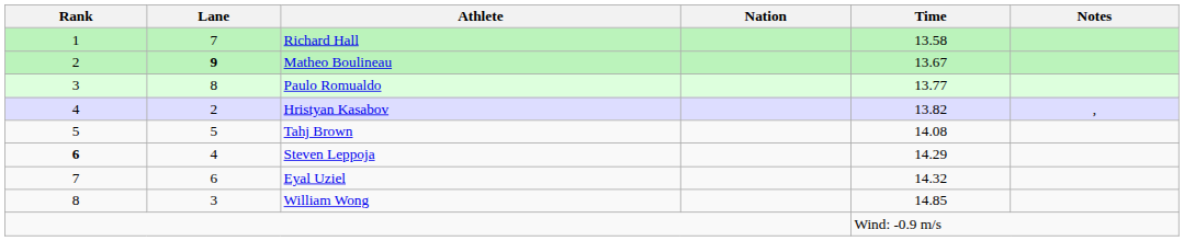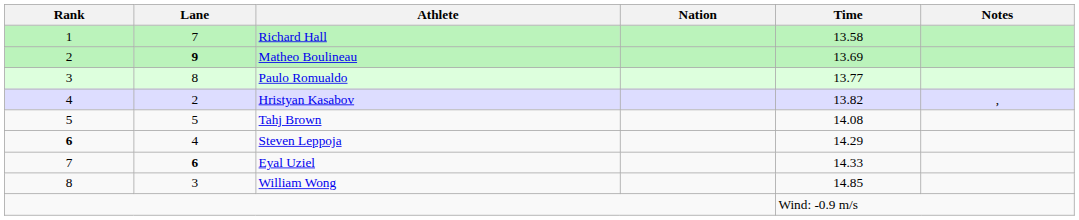 <table class="wikitable sortable" style="text-align:center;width: 65%;">
 <tr>
 <th scope="col">Rank</th>
 <th scope="col">Lane</th>
 <th scope="col">Athlete</th>
 <th scope="col">Nation</th>
 <th scope="col">Time</th>
 <th scope="col">Notes</th>
 </tr>
 <tr bgcolor=bbf3bb>
 <td>1</td>
 <td>7</td>
 <td align=left><a href='#'>Richard Hall</a></td>
 <td align=left></td>
 <td>13.58</td>
 <td></td>
 </tr>
 <tr bgcolor=bbf3bb>
 <td>2</td>
 <td><strong>9</strong></td>
 <td align=left><a href='#'>Matheo Boulineau</a></td>
 <td align=left></td>
-<td>13.67</td>
+<td>13.69</td>
 <td></td>
 </tr>
 <tr bgcolor=ddffdd>
 <td>3</td>
 <td>8</td>
 <td align=left><a href='#'>Paulo Romualdo</a></td>
 <td align=left></td>
 <td>13.77</td>
 <td></td>
 </tr>
 <tr bgcolor=ddddff>
 <td>4</td>
 <td>2</td>
 <td align=left><a href='#'>Hristyan Kasabov</a></td>
 <td align=left></td>
 <td>13.82</td>
 <td>, </td>
 </tr>
 <tr>
 <td>5</td>
 <td>5</td>
 <td align=left><a href='#'>Tahj Brown</a></td>
 <td align=left></td>
 <td>14.08</td>
 <td></td>
 </tr>
 <tr>
 <td><strong>6</strong></td>
 <td>4</td>
 <td align=left><a href='#'>Steven Leppoja</a></td>
 <td align=left></td>
 <td>14.29</td>
 <td></td>
 </tr>
 <tr>
 <td>7</td>
-<td>6</td>
+<td><strong>6</strong></td>
 <td align=left><a href='#'>Eyal Uziel</a></td>
 <td align=left></td>
-<td>14.32</td>
+<td>14.33</td>
 <td></td>
 </tr>
 <tr>
 <td>8</td>
 <td>3</td>
 <td align=left><a href='#'>William Wong</a></td>
 <td align=left></td>
 <td>14.85</td>
 <td></td>
 </tr>
 <tr class="sortbottom">
 <td colspan="4"></td>
 <td colspan="2" style="text-align:left;">Wind: -0.9 m/s</td>
 </tr>
 </table>
